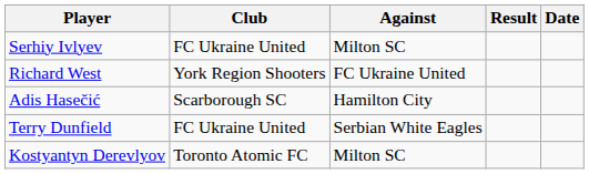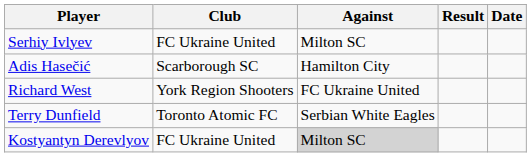 <table class="wikitable sortable">
 <tr>
 <th>Player</th>
 <th>Club</th>
 <th>Against</th>
 <th>Result</th>
 <th>Date</th>
 </tr>
 <tr>
 <td> <a href='#'>Serhiy Ivlyev</a></td>
 <td>FC Ukraine United</td>
 <td>Milton SC</td>
 <td></td>
 <td></td>
 </tr>
 <tr>
+<td> <a href='#'>Adis Hasečić</a></td>
+<td>Scarborough SC</td>
+<td>Hamilton City</td>
+<td></td>
+<td></td>
+</tr>
+<tr>
 <td> <a href='#'>Richard West</a></td>
 <td>York Region Shooters</td>
 <td>FC Ukraine United</td>
 <td></td>
 <td></td>
 </tr>
 <tr>
-<td> <a href='#'>Adis Hasečić</a></td>
-<td>Scarborough SC</td>
-<td>Hamilton City</td>
-<td></td>
-<td></td>
-</tr>
-<tr>
 <td> <a href='#'>Terry Dunfield</a></td>
-<td>FC Ukraine United</td>
+<td>Toronto Atomic FC</td>
 <td>Serbian White Eagles</td>
 <td></td>
 <td></td>
 </tr>
 <tr>
 <td> <a href='#'>Kostyantyn Derevlyov</a></td>
-<td>Toronto Atomic FC</td>
-<td>Milton SC</td>
+<td>FC Ukraine United</td>
+<td style="background: lightgrey;">Milton SC</td>
 <td></td>
 <td></td>
 </tr>
 </table>
